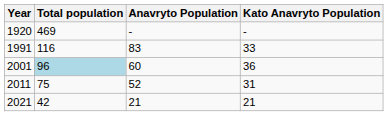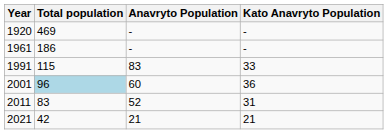 <table class="wikitable">
 <tr>
 <th>Year</th>
 <th>Total population</th>
 <th>Anavryto Population</th>
 <th>Kato Anavryto Population</th>
 </tr>
 <tr>
 <td>1920</td>
 <td>469</td>
 <td>-</td>
 <td>-</td>
 </tr>
 <tr>
+<td>1961</td>
+<td>186</td>
+<td>-</td>
+<td>-</td>
+</tr>
+<tr>
 <td>1991</td>
-<td>116</td>
+<td>115</td>
 <td>83</td>
 <td>33</td>
 </tr>
 <tr>
 <td>2001</td>
 <td style="background: lightblue;">96</td>
 <td>60</td>
 <td>36</td>
 </tr>
 <tr>
 <td>2011</td>
-<td>75</td>
+<td>83</td>
 <td>52</td>
 <td>31</td>
 </tr>
 <tr>
 <td>2021</td>
 <td>42</td>
 <td>21</td>
 <td>21</td>
 </tr>
 </table>
